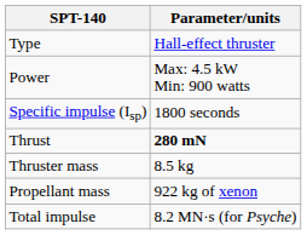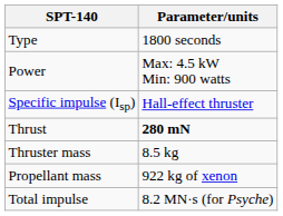 <table class="wikitable floatright">
 <tr>
 <th>SPT-140</th>
 <th>Parameter/units</th>
 </tr>
 <tr>
 <td>Type</td>
-<td><a href='#'>Hall-effect thruster</a></td>
+<td>1800 seconds</td>
 </tr>
 <tr>
 <td>Power</td>
 <td>Max: 4.5 kW<br>Min: 900 watts</td>
 </tr>
 <tr>
 <td><a href='#'>Specific impulse</a> (I<sub>sp</sub>)</td>
-<td>1800 seconds</td>
+<td><a href='#'>Hall-effect thruster</a></td>
 </tr>
 <tr>
 <td>Thrust</td>
 <td><strong>280 mN</strong></td>
 </tr>
 <tr>
 <td>Thruster mass</td>
 <td>8.5 kg</td>
 </tr>
 <tr>
 <td>Propellant mass</td>
 <td>922 kg of <a href='#'>xenon</a></td>
 </tr>
 <tr>
 <td>Total impulse</td>
 <td>8.2 MN·s (for <em>Psyche</em>)</td>
 </tr>
 </table>
